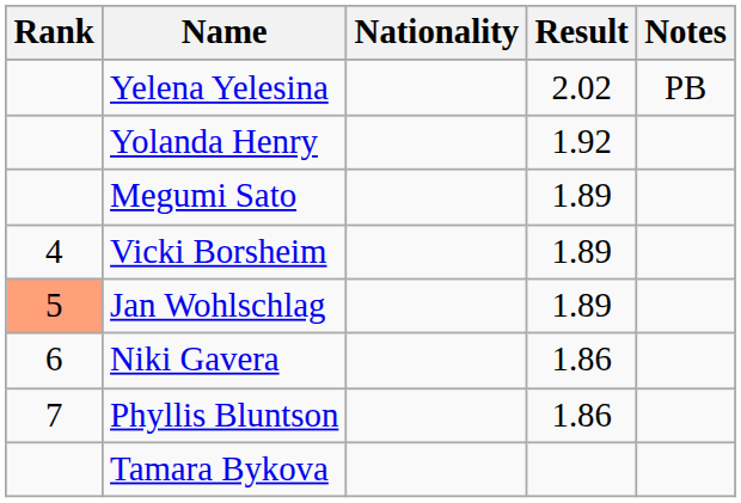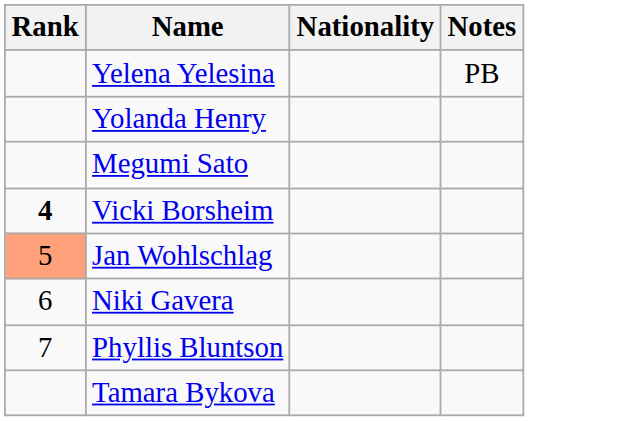 <table class="wikitable sortable" style="text-align:center">
 <tr>
 <th>Rank</th>
 <th>Name</th>
 <th>Nationality</th>
-<th>Result</th>
 <th>Notes</th>
 </tr>
 <tr>
 <td></td>
 <td align=left><a href='#'>Yelena Yelesina</a></td>
 <td align=left></td>
-<td>2.02</td>
 <td>PB</td>
 </tr>
 <tr>
 <td></td>
 <td align=left><a href='#'>Yolanda Henry</a></td>
 <td align=left></td>
-<td>1.92</td>
 <td></td>
 </tr>
 <tr>
 <td></td>
 <td align=left><a href='#'>Megumi Sato</a></td>
 <td align=left></td>
-<td>1.89</td>
 <td></td>
 </tr>
 <tr>
-<td>4</td>
+<td><strong>4</strong></td>
 <td align=left><a href='#'>Vicki Borsheim</a></td>
 <td align=left></td>
-<td>1.89</td>
 <td></td>
 </tr>
 <tr>
 <td style="background: lightsalmon;">5</td>
 <td align=left><a href='#'>Jan Wohlschlag</a></td>
 <td align=left></td>
-<td>1.89</td>
 <td></td>
 </tr>
 <tr>
 <td>6</td>
 <td align=left><a href='#'>Niki Gavera</a></td>
 <td align=left></td>
-<td>1.86</td>
 <td></td>
 </tr>
 <tr>
 <td>7</td>
 <td align=left><a href='#'>Phyllis Bluntson</a></td>
 <td align=left></td>
-<td>1.86</td>
 <td></td>
 </tr>
 <tr>
 <td></td>
 <td align=left><a href='#'>Tamara Bykova</a></td>
 <td align=left></td>
 <td></td>
-<td></td>
 </tr>
 </table>
